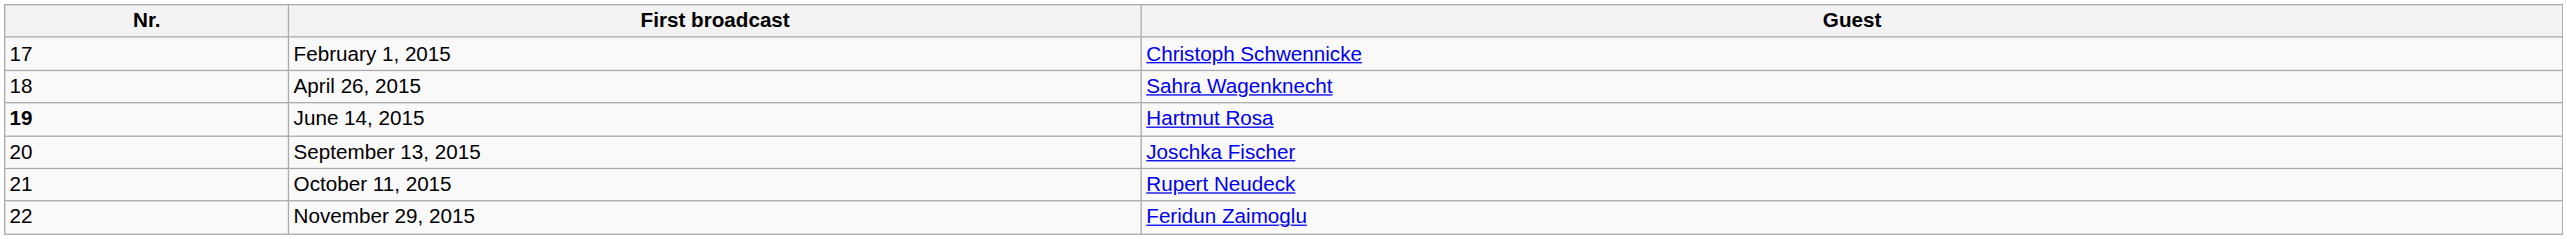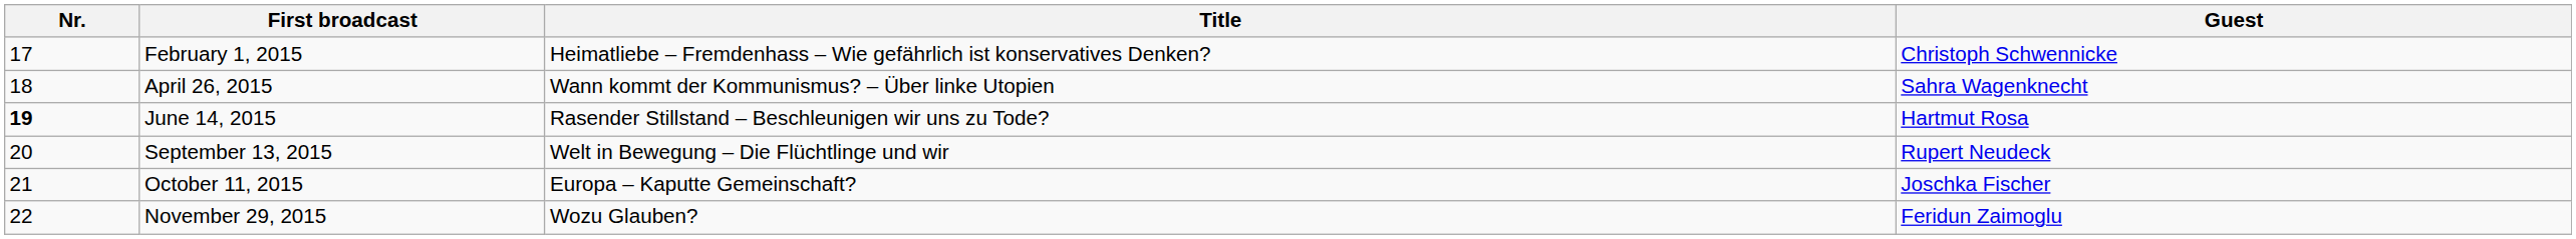 <table class="wikitable" width="100%">
 <tr>
 <th width="5%">Nr.</th>
 <th width="15%">First broadcast</th>
+<th width="50%">Title</th>
 <th width="25%">Guest</th>
 </tr>
 <tr>
 <td>17</td>
 <td>February 1, 2015</td>
+<td>Heimatliebe – Fremdenhass – Wie gefährlich ist konservatives Denken?</td>
 <td><a href='#'>Christoph Schwennicke</a></td>
 </tr>
 <tr>
 <td>18</td>
 <td>April 26, 2015</td>
+<td>Wann kommt der Kommunismus? – Über linke Utopien</td>
 <td><a href='#'>Sahra Wagenknecht</a></td>
 </tr>
 <tr>
 <td><strong>19</strong></td>
 <td>June 14, 2015</td>
+<td>Rasender Stillstand – Beschleunigen wir uns zu Tode?</td>
 <td><a href='#'>Hartmut Rosa</a></td>
 </tr>
 <tr>
 <td>20</td>
 <td>September 13, 2015</td>
-<td><a href='#'>Joschka Fischer</a></td>
+<td>Welt in Bewegung – Die Flüchtlinge und wir</td>
+<td><a href='#'>Rupert Neudeck</a></td>
 </tr>
 <tr>
 <td>21</td>
 <td>October 11, 2015</td>
-<td><a href='#'>Rupert Neudeck</a></td>
+<td>Europa – Kaputte Gemeinschaft?</td>
+<td><a href='#'>Joschka Fischer</a></td>
 </tr>
 <tr>
 <td>22</td>
 <td>November 29, 2015</td>
+<td>Wozu Glauben?</td>
 <td><a href='#'>Feridun Zaimoglu</a></td>
 </tr>
 </table>
